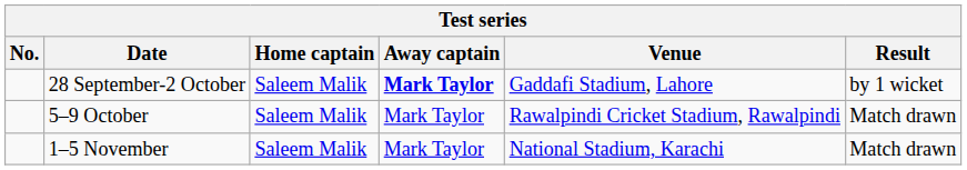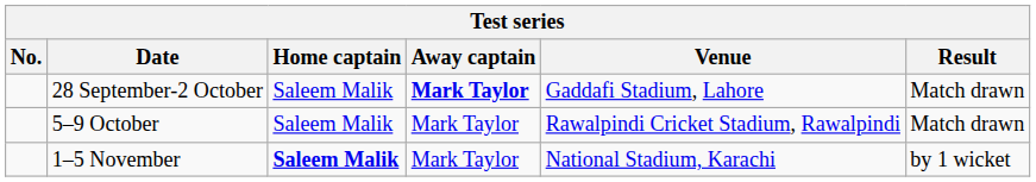 <table class="wikitable">
 <tr>
 <th colspan="9">Test series</th>
 </tr>
 <tr>
 <th>No.</th>
 <th>Date</th>
 <th>Home captain</th>
 <th>Away captain</th>
 <th>Venue</th>
 <th>Result</th>
 </tr>
 <tr>
 <td></td>
 <td>28 September-2 October</td>
 <td><a href='#'>Saleem Malik</a></td>
 <td><strong><a href='#'>Mark Taylor</a></strong></td>
 <td><a href='#'>Gaddafi Stadium</a>, <a href='#'>Lahore</a></td>
-<td> by 1 wicket</td>
+<td>Match drawn</td>
 </tr>
 <tr>
 <td></td>
 <td>5–9 October</td>
 <td><a href='#'>Saleem Malik</a></td>
 <td><a href='#'>Mark Taylor</a></td>
 <td><a href='#'>Rawalpindi Cricket Stadium</a>, <a href='#'>Rawalpindi</a></td>
 <td>Match drawn</td>
 </tr>
 <tr>
 <td></td>
 <td>1–5 November</td>
-<td><a href='#'>Saleem Malik</a></td>
+<td><strong><a href='#'>Saleem Malik</a></strong></td>
 <td><a href='#'>Mark Taylor</a></td>
 <td><a href='#'>National Stadium, Karachi</a></td>
-<td>Match drawn</td>
+<td> by 1 wicket</td>
 </tr>
 </table>
